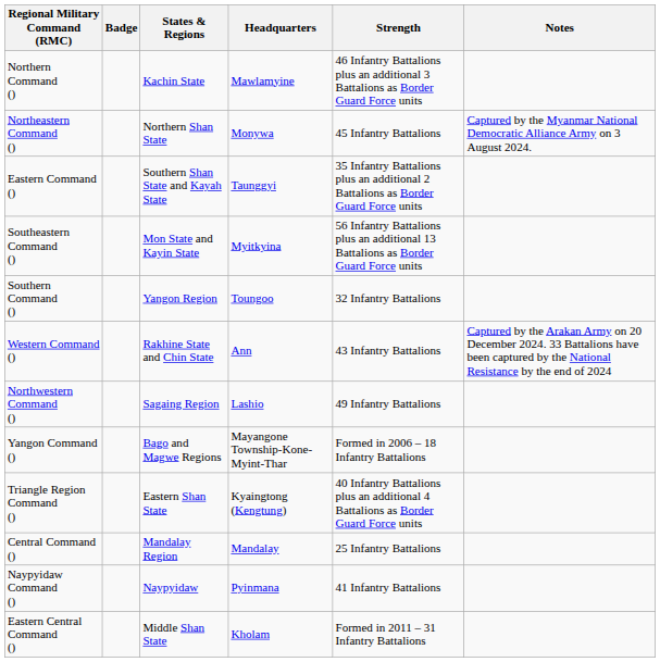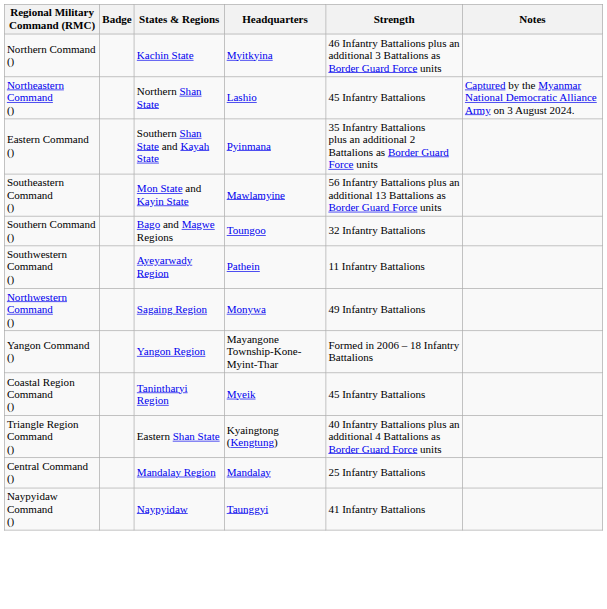 <table class="wikitable">
 <tr>
 <th>Regional Military Command (RMC)</th>
 <th>Badge</th>
 <th>States & Regions</th>
 <th>Headquarters</th>
 <th>Strength</th>
 <th>Notes</th>
 </tr>
 <tr>
 <td>Northern Command<br>()</td>
 <td></td>
 <td><a href='#'>Kachin State</a></td>
-<td><a href='#'>Mawlamyine</a></td>
+<td><a href='#'>Myitkyina</a></td>
 <td>46 Infantry Battalions plus an additional 3 Battalions as <a href='#'>Border Guard Force</a> units</td>
 <td></td>
 </tr>
 <tr>
 <td><a href='#'>Northeastern Command</a><br>()</td>
 <td></td>
 <td>Northern <a href='#'>Shan State</a></td>
-<td><a href='#'>Monywa</a></td>
+<td><a href='#'>Lashio</a></td>
 <td>45 Infantry Battalions</td>
 <td><a href='#'>Captured</a> by the <a href='#'>Myanmar National Democratic Alliance Army</a> on 3 August 2024.</td>
 </tr>
 <tr>
 <td>Eastern Command<br>()</td>
 <td></td>
 <td>Southern <a href='#'>Shan State</a> and <a href='#'>Kayah State</a></td>
-<td><a href='#'>Taunggyi</a></td>
+<td><a href='#'>Pyinmana</a></td>
 <td>35 Infantry Battalions<br>plus an additional 2 Battalions as <a href='#'>Border Guard Force</a> units</td>
 <td></td>
 </tr>
 <tr>
 <td>Southeastern Command<br>()</td>
 <td></td>
 <td><a href='#'>Mon State</a> and <a href='#'>Kayin State</a></td>
-<td><a href='#'>Myitkyina</a></td>
+<td><a href='#'>Mawlamyine</a></td>
 <td>56 Infantry Battalions plus an additional 13 Battalions as <a href='#'>Border Guard Force</a> units</td>
 <td></td>
 </tr>
 <tr>
 <td>Southern Command<br>()</td>
 <td></td>
-<td><a href='#'>Yangon Region</a></td>
+<td><a href='#'>Bago</a> and <a href='#'>Magwe</a> Regions</td>
 <td><a href='#'>Toungoo</a></td>
 <td>32 Infantry Battalions</td>
 <td></td>
 </tr>
 <tr>
-<td><a href='#'>Western Command</a><br>()</td>
+<td>Southwestern Command<br>()</td>
 <td></td>
-<td><a href='#'>Rakhine State</a> and <a href='#'>Chin State</a></td>
-<td><a href='#'>Ann</a></td>
-<td>43 Infantry Battalions</td>
-<td><a href='#'>Captured</a> by the <a href='#'>Arakan Army</a> on 20 December 2024. 33 Battalions have been captured by the <a href='#'>National Resistance</a> by the end of 2024</td>
+<td><a href='#'>Ayeyarwady Region</a></td>
+<td><a href='#'>Pathein</a></td>
+<td>11 Infantry Battalions</td>
+<td></td>
 </tr>
 <tr>
 <td><a href='#'>Northwestern Command</a><br>()</td>
 <td></td>
 <td><a href='#'>Sagaing Region</a></td>
-<td><a href='#'>Lashio</a></td>
+<td><a href='#'>Monywa</a></td>
 <td>49 Infantry Battalions</td>
 <td></td>
 </tr>
 <tr>
 <td>Yangon Command<br>()</td>
 <td></td>
-<td><a href='#'>Bago</a> and <a href='#'>Magwe</a> Regions</td>
+<td><a href='#'>Yangon Region</a></td>
 <td>Mayangone Township-Kone-Myint-Thar</td>
 <td>Formed in 2006 – 18 Infantry Battalions</td>
+<td></td>
+</tr>
+<tr>
+<td>Coastal Region Command<br>()</td>
+<td></td>
+<td><a href='#'>Tanintharyi Region</a></td>
+<td><a href='#'>Myeik</a></td>
+<td>45 Infantry Battalions</td>
 <td></td>
 </tr>
 <tr>
 <td>Triangle Region Command<br>()</td>
 <td></td>
 <td>Eastern <a href='#'>Shan State</a></td>
 <td>Kyaingtong (<a href='#'>Kengtung</a>)</td>
 <td>40 Infantry Battalions plus an additional 4 Battalions as <a href='#'>Border Guard Force</a> units</td>
 <td></td>
 </tr>
 <tr>
 <td>Central Command<br>()</td>
 <td></td>
 <td><a href='#'>Mandalay Region</a></td>
 <td><a href='#'>Mandalay</a></td>
 <td>25 Infantry Battalions</td>
 <td></td>
 </tr>
 <tr>
 <td>Naypyidaw Command<br>()</td>
 <td></td>
 <td><a href='#'>Naypyidaw</a></td>
-<td><a href='#'>Pyinmana</a></td>
+<td><a href='#'>Taunggyi</a></td>
 <td>41 Infantry Battalions</td>
 <td></td>
 </tr>
-<tr>
-<td>Eastern Central Command<br>()</td>
-<td></td>
-<td>Middle <a href='#'>Shan State</a></td>
-<td><a href='#'>Kholam</a></td>
-<td>Formed in 2011 – 31 Infantry Battalions</td>
-<td></td>
-</tr>
 </table>
